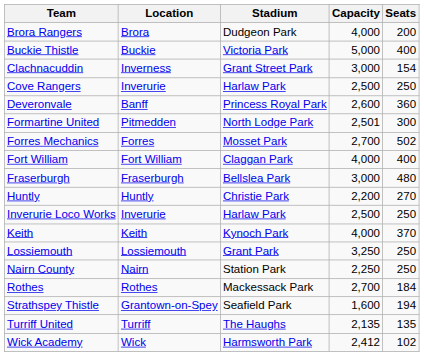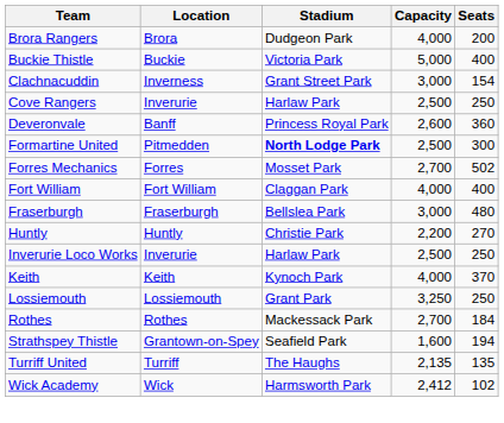 <table class="wikitable sortable">
 <tr>
 <th>Team</th>
 <th>Location</th>
 <th>Stadium</th>
 <th data-sort-type="number">Capacity</th>
 <th data-sort-type="number">Seats</th>
 </tr>
 <tr>
 <td><a href='#'>Brora Rangers</a></td>
 <td><a href='#'>Brora</a></td>
 <td>Dudgeon Park</td>
 <td align=right>4,000</td>
 <td align=right>200</td>
 </tr>
 <tr>
 <td><a href='#'>Buckie Thistle</a></td>
 <td><a href='#'>Buckie</a></td>
 <td><a href='#'>Victoria Park</a></td>
 <td align=right>5,000</td>
 <td align=right>400</td>
 </tr>
 <tr>
 <td><a href='#'>Clachnacuddin</a></td>
 <td><a href='#'>Inverness</a></td>
 <td><a href='#'>Grant Street Park</a></td>
 <td align=right>3,000</td>
 <td align=right>154</td>
 </tr>
 <tr>
 <td><a href='#'>Cove Rangers</a></td>
 <td><a href='#'>Inverurie</a></td>
 <td><a href='#'>Harlaw Park</a></td>
 <td align=right>2,500</td>
 <td align=right>250</td>
 </tr>
 <tr>
 <td><a href='#'>Deveronvale</a></td>
 <td><a href='#'>Banff</a></td>
 <td><a href='#'>Princess Royal Park</a></td>
 <td align=right>2,600</td>
 <td align=right>360</td>
 </tr>
 <tr>
 <td><a href='#'>Formartine United</a></td>
 <td><a href='#'>Pitmedden</a></td>
-<td><a href='#'>North Lodge Park</a></td>
-<td align=right>2,501</td>
+<td><strong><a href='#'>North Lodge Park</a></strong></td>
+<td align=right>2,500</td>
 <td align=right>300</td>
 </tr>
 <tr>
 <td><a href='#'>Forres Mechanics</a></td>
 <td><a href='#'>Forres</a></td>
 <td><a href='#'>Mosset Park</a></td>
 <td align=right>2,700</td>
 <td align=right>502</td>
 </tr>
 <tr>
 <td><a href='#'>Fort William</a></td>
 <td><a href='#'>Fort William</a></td>
 <td><a href='#'>Claggan Park</a></td>
 <td align=right>4,000</td>
 <td align=right>400</td>
 </tr>
 <tr>
 <td><a href='#'>Fraserburgh</a></td>
 <td><a href='#'>Fraserburgh</a></td>
 <td><a href='#'>Bellslea Park</a></td>
 <td align=right>3,000</td>
 <td align=right>480</td>
 </tr>
 <tr>
 <td><a href='#'>Huntly</a></td>
 <td><a href='#'>Huntly</a></td>
 <td><a href='#'>Christie Park</a></td>
 <td align=right>2,200</td>
 <td align=right>270</td>
 </tr>
 <tr>
 <td><a href='#'>Inverurie Loco Works</a></td>
 <td><a href='#'>Inverurie</a></td>
 <td><a href='#'>Harlaw Park</a></td>
 <td align=right>2,500</td>
 <td align=right>250</td>
 </tr>
 <tr>
 <td><a href='#'>Keith</a></td>
 <td><a href='#'>Keith</a></td>
 <td><a href='#'>Kynoch Park</a></td>
 <td align=right>4,000</td>
 <td align=right>370</td>
 </tr>
 <tr>
 <td><a href='#'>Lossiemouth</a></td>
 <td><a href='#'>Lossiemouth</a></td>
 <td><a href='#'>Grant Park</a></td>
 <td align=right>3,250</td>
 <td align=right>250</td>
 </tr>
 <tr>
-<td><a href='#'>Nairn County</a></td>
-<td><a href='#'>Nairn</a></td>
-<td>Station Park</td>
-<td align=right>2,250</td>
-<td align=right>250</td>
-</tr>
-<tr>
 <td><a href='#'>Rothes</a></td>
 <td><a href='#'>Rothes</a></td>
 <td>Mackessack Park</td>
 <td align=right>2,700</td>
 <td align=right>184</td>
 </tr>
 <tr>
 <td><a href='#'>Strathspey Thistle</a></td>
 <td><a href='#'>Grantown-on-Spey</a></td>
 <td>Seafield Park</td>
 <td align=right>1,600</td>
 <td align=right>194</td>
 </tr>
 <tr>
 <td><a href='#'>Turriff United</a></td>
 <td><a href='#'>Turriff</a></td>
 <td><a href='#'>The Haughs</a></td>
 <td align=right>2,135</td>
 <td align=right>135</td>
 </tr>
 <tr>
 <td><a href='#'>Wick Academy</a></td>
 <td><a href='#'>Wick</a></td>
 <td><a href='#'>Harmsworth Park</a></td>
 <td align=right>2,412</td>
 <td align=right>102</td>
 </tr>
 </table>
